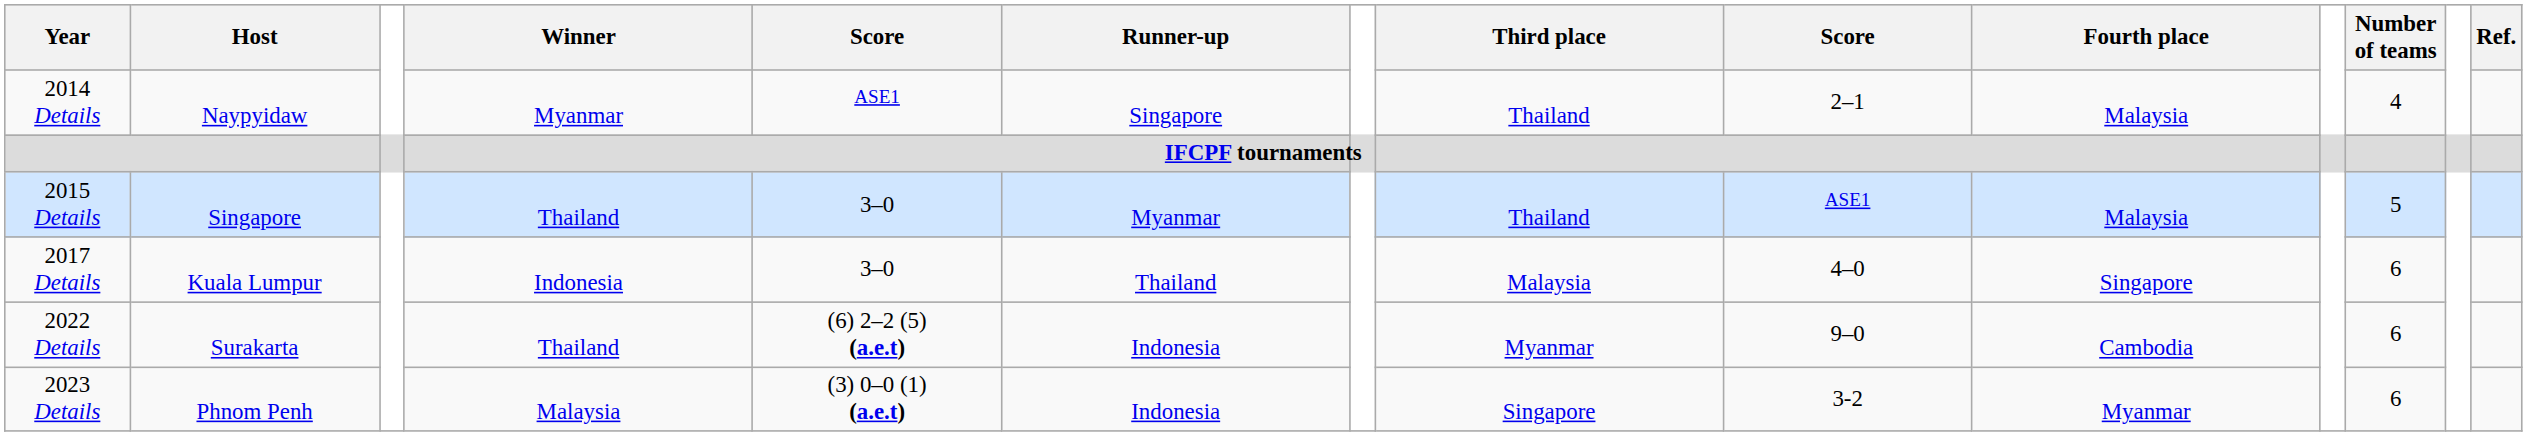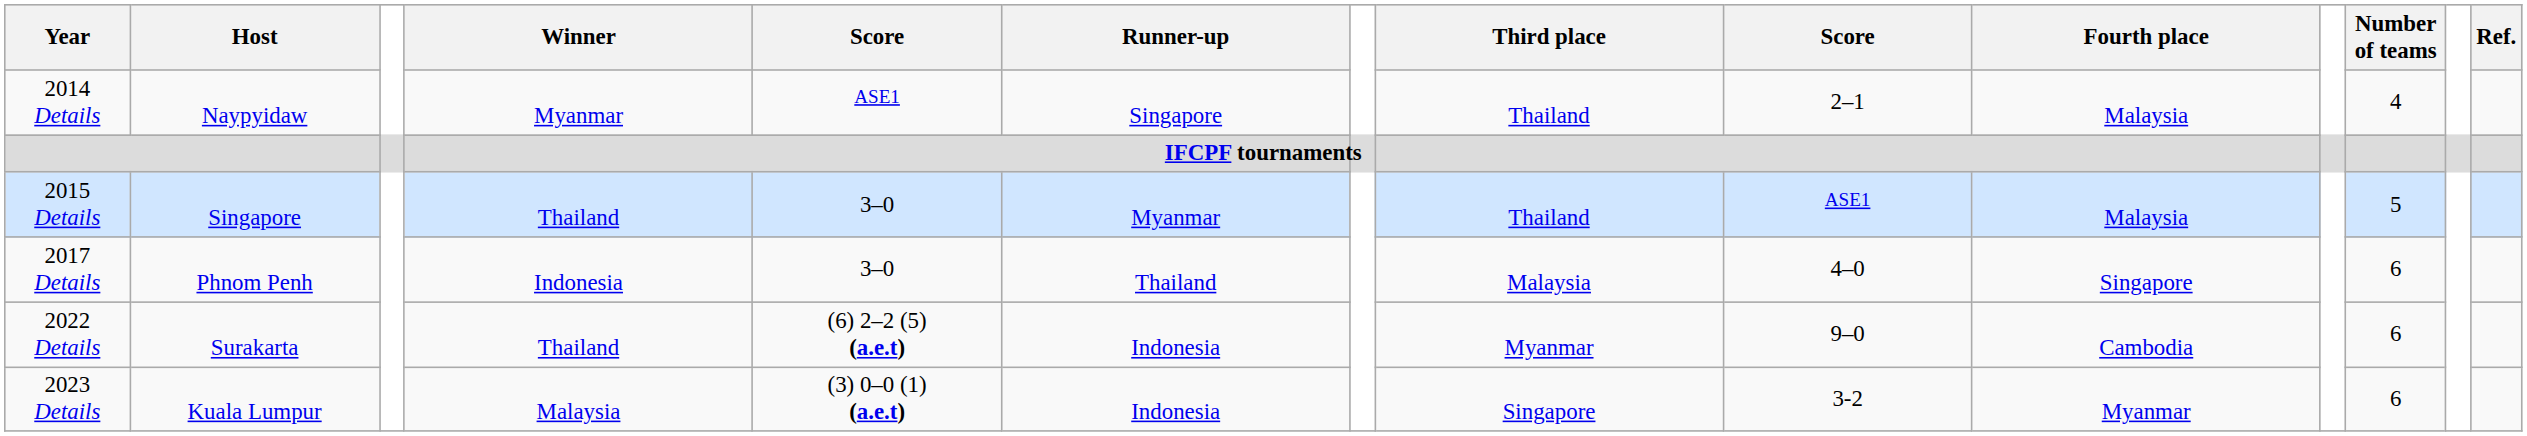 <table class="wikitable" style="text-align:center;width:100%; font-size:90%;">
 <tr>
 <th width=5%>Year</th>
 <th width=10%>Host</th>
 <th rowspan="22" style="width:1%;background:#fff"></th>
 <th width=14%>Winner</th>
 <th width=10%>Score</th>
 <th width=14%>Runner-up</th>
 <th rowspan="22" style="width:1%;background:#fff"></th>
 <th width=14%>Third place</th>
 <th width=10%>Score</th>
 <th width=14%>Fourth place</th>
 <th rowspan="22" style="width:1%;background:#fff"></th>
 <th width=4%>Number of teams</th>
 <th rowspan="22" style="width:1%;background:#fff"></th>
 <th width=4%>Ref.</th>
 </tr>
 <tr>
 <td>2014<br><em><a href='#'>Details</a></em></td>
 <td><br><a href='#'>Naypyidaw</a></td>
 <td><br><a href='#'>Myanmar</a></td>
 <td><sup><a href='#'>ASE1</a></sup></td>
 <td><br><a href='#'>Singapore</a></td>
 <td><br><a href='#'>Thailand</a></td>
 <td>2–1</td>
 <td><br><a href='#'>Malaysia</a></td>
 <td>4</td>
 <td></td>
 </tr>
 <tr style="background:#DCDCDC">
 <td colspan=14><strong><a href='#'>IFCPF</a> tournaments</strong></td>
 </tr>
 <tr style="background:#D0E6FF">
 <td>2015<br><em><a href='#'>Details</a></em></td>
 <td><br><a href='#'>Singapore</a></td>
 <td><br><a href='#'>Thailand</a></td>
 <td>3–0</td>
 <td><br><a href='#'>Myanmar</a></td>
 <td><br><a href='#'>Thailand</a></td>
 <td><sup><a href='#'>ASE1</a></sup></td>
 <td><br><a href='#'>Malaysia</a></td>
 <td>5</td>
 <td></td>
 </tr>
 <tr>
 <td>2017<br><em><a href='#'>Details</a></em></td>
-<td><br><a href='#'>Kuala Lumpur</a></td>
+<td><br><a href='#'>Phnom Penh</a></td>
 <td><br><a href='#'>Indonesia</a></td>
 <td>3–0</td>
 <td><br><a href='#'>Thailand</a></td>
 <td><br><a href='#'>Malaysia</a></td>
 <td>4–0</td>
 <td><br><a href='#'>Singapore</a></td>
 <td>6</td>
 <td></td>
 </tr>
 <tr>
 <td>2022<br><em><a href='#'>Details</a></em></td>
 <td><br><a href='#'>Surakarta</a></td>
 <td><br><a href='#'>Thailand</a></td>
 <td>(6) 2–2 (5)<br><strong>(<a href='#'>a.e.t</a>)</strong></td>
 <td><br><a href='#'>Indonesia</a></td>
 <td><br><a href='#'>Myanmar</a></td>
 <td>9–0</td>
 <td><br><a href='#'>Cambodia</a></td>
 <td>6</td>
 <td></td>
 </tr>
 <tr>
 <td>2023<br><em><a href='#'>Details</a></em></td>
-<td><br><a href='#'>Phnom Penh</a></td>
+<td><br><a href='#'>Kuala Lumpur</a></td>
 <td><br><a href='#'>Malaysia</a></td>
 <td>(3) 0–0 (1)<br><strong>(<a href='#'>a.e.t</a>)</strong></td>
 <td><br><a href='#'>Indonesia</a></td>
 <td><br><a href='#'>Singapore</a></td>
 <td>3-2</td>
 <td><br><a href='#'>Myanmar</a></td>
 <td>6</td>
 <td></td>
 </tr>
 </table>
